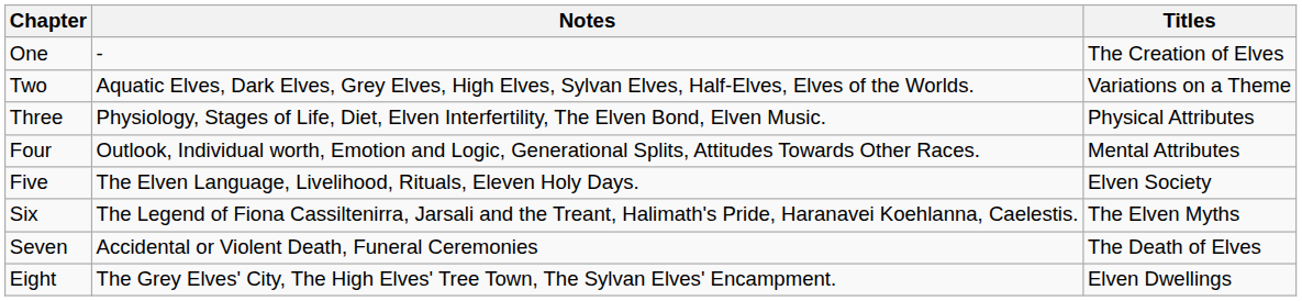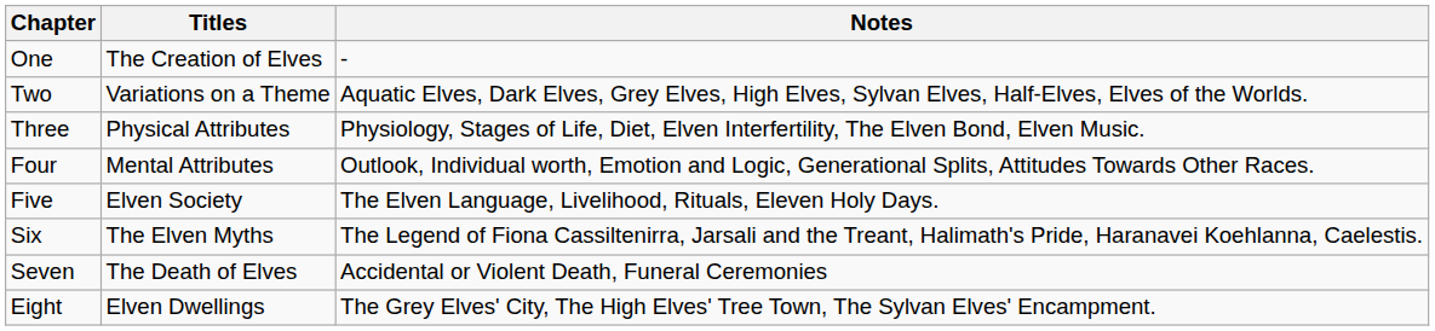 <table class="wikitable">
 <tr>
 <th>Chapter</th>
+<th>Titles</th>
 <th>Notes</th>
-<th>Titles</th>
 </tr>
 <tr>
 <td>One</td>
+<td>The Creation of Elves</td>
 <td>-</td>
-<td>The Creation of Elves</td>
 </tr>
 <tr>
 <td>Two</td>
+<td>Variations on a Theme</td>
 <td>Aquatic Elves, Dark Elves, Grey Elves, High Elves, Sylvan Elves, Half-Elves, Elves of the Worlds.</td>
-<td>Variations on a Theme</td>
 </tr>
 <tr>
 <td>Three</td>
+<td>Physical Attributes</td>
 <td>Physiology, Stages of Life, Diet, Elven Interfertility, The Elven Bond, Elven Music.</td>
-<td>Physical Attributes</td>
 </tr>
 <tr>
 <td>Four</td>
+<td>Mental Attributes</td>
 <td>Outlook, Individual worth, Emotion and Logic, Generational Splits, Attitudes Towards Other Races.</td>
-<td>Mental Attributes</td>
 </tr>
 <tr>
 <td>Five</td>
+<td>Elven Society</td>
 <td>The Elven Language, Livelihood, Rituals, Eleven Holy Days.</td>
-<td>Elven Society</td>
 </tr>
 <tr>
 <td>Six</td>
+<td>The Elven Myths</td>
 <td>The Legend of Fiona Cassiltenirra, Jarsali and the Treant, Halimath's Pride, Haranavei Koehlanna, Caelestis.</td>
-<td>The Elven Myths</td>
 </tr>
 <tr>
 <td>Seven</td>
+<td>The Death of Elves</td>
 <td>Accidental or Violent Death, Funeral Ceremonies</td>
-<td>The Death of Elves</td>
 </tr>
 <tr>
 <td>Eight</td>
+<td>Elven Dwellings</td>
 <td>The Grey Elves' City, The High Elves' Tree Town, The Sylvan Elves' Encampment.</td>
-<td>Elven Dwellings</td>
 </tr>
 </table>
